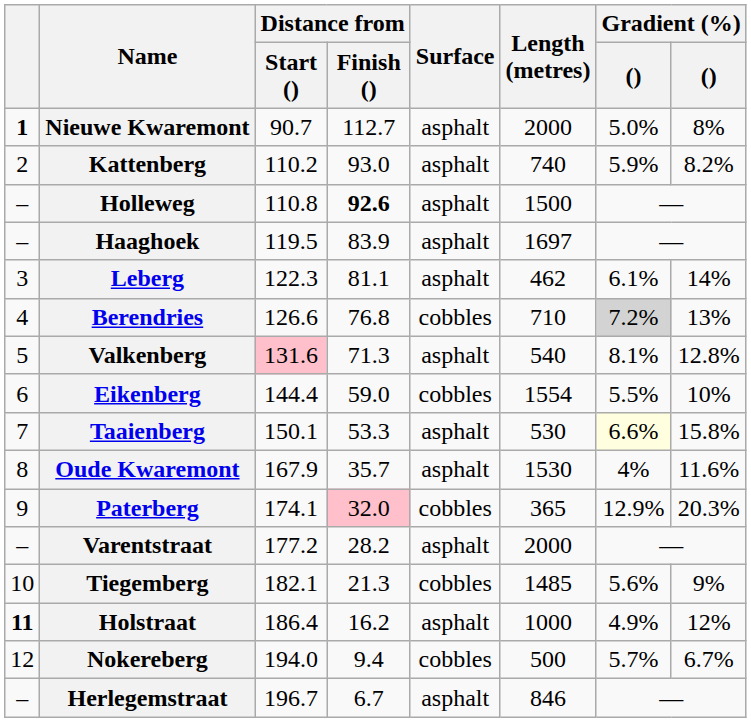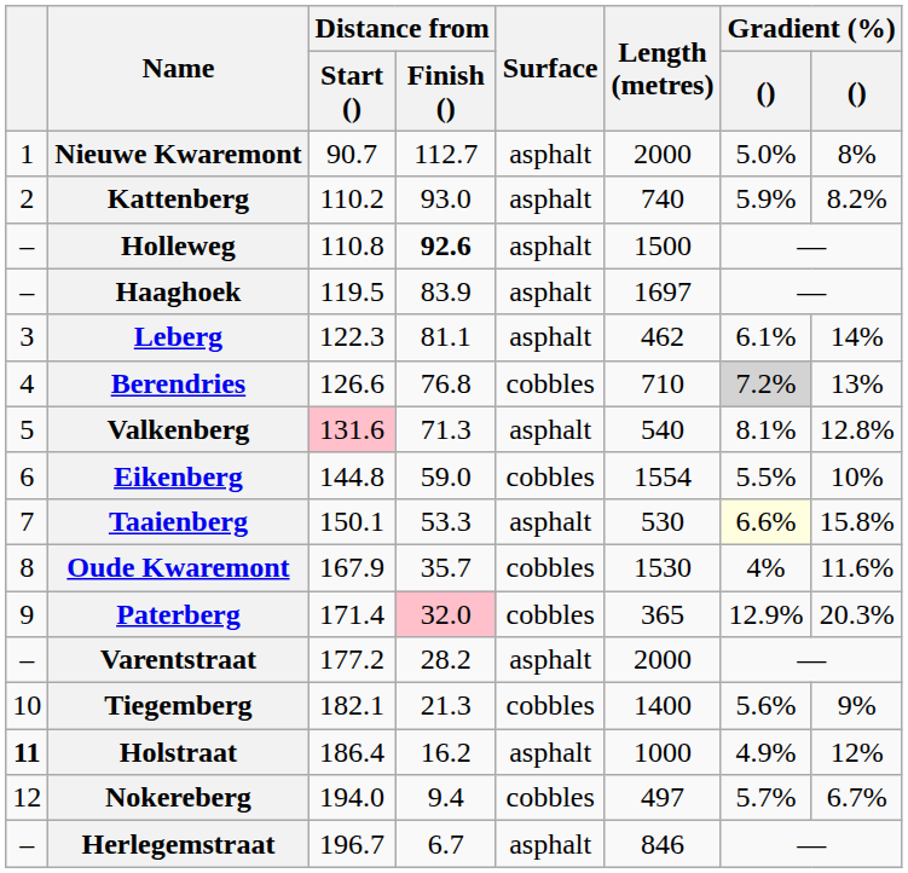 <table class="wikitable plainrowheaders" style="text-align:center;">
 <tr>
 <th scope=col rowspan=2></th>
 <th scope=col rowspan=2>Name</th>
 <th scope=col colspan=2>Distance from</th>
 <th scope=col rowspan=2>Surface</th>
 <th scope=col rowspan=2>Length<br>(metres)</th>
 <th scope=col colspan=2>Gradient (%)</th>
 </tr>
 <tr>
 <th scope=col>Start<br>()</th>
 <th scope=col>Finish<br>()</th>
 <th scope=col>()</th>
 <th scope=col>()</th>
 </tr>
 <tr>
-<td><strong>1</strong></td>
+<td>1</td>
 <th scope=row>Nieuwe Kwaremont</th>
 <td>90.7</td>
 <td>112.7</td>
 <td>asphalt</td>
 <td>2000</td>
 <td>5.0%</td>
 <td>8%</td>
 </tr>
 <tr>
 <td>2</td>
 <th scope=row>Kattenberg</th>
 <td>110.2</td>
 <td>93.0</td>
 <td>asphalt</td>
 <td>740</td>
 <td>5.9%</td>
 <td>8.2%</td>
 </tr>
 <tr>
 <td>–</td>
 <th scope=row>Holleweg</th>
 <td>110.8</td>
 <td><strong>92.6</strong></td>
 <td>asphalt</td>
 <td>1500</td>
 <td colspan=2>—</td>
 </tr>
 <tr>
 <td>–</td>
 <th scope=row>Haaghoek</th>
 <td>119.5</td>
 <td>83.9</td>
 <td>asphalt</td>
 <td>1697</td>
 <td colspan=2>—</td>
 </tr>
 <tr>
 <td>3</td>
 <th scope=row><a href='#'>Leberg</a></th>
 <td>122.3</td>
 <td>81.1</td>
 <td>asphalt</td>
 <td>462</td>
 <td>6.1%</td>
 <td>14%</td>
 </tr>
 <tr>
 <td>4</td>
 <th scope=row><a href='#'>Berendries</a></th>
 <td>126.6</td>
 <td>76.8</td>
 <td>cobbles</td>
 <td>710</td>
 <td style="background: lightgrey;">7.2%</td>
 <td>13%</td>
 </tr>
 <tr>
 <td>5</td>
 <th scope=row>Valkenberg</th>
 <td style="background: pink;">131.6</td>
 <td>71.3</td>
 <td>asphalt</td>
 <td>540</td>
 <td>8.1%</td>
 <td>12.8%</td>
 </tr>
 <tr>
 <td>6</td>
 <th scope=row><a href='#'>Eikenberg</a></th>
-<td>144.4</td>
+<td>144.8</td>
 <td>59.0</td>
 <td>cobbles</td>
 <td>1554</td>
 <td>5.5%</td>
 <td>10%</td>
 </tr>
 <tr>
 <td>7</td>
 <th scope=row><a href='#'>Taaienberg</a></th>
 <td>150.1</td>
 <td>53.3</td>
 <td>asphalt</td>
 <td>530</td>
 <td style="background: lightyellow;">6.6%</td>
 <td>15.8%</td>
 </tr>
 <tr>
 <td>8</td>
 <th scope=row><a href='#'>Oude Kwaremont</a></th>
 <td>167.9</td>
 <td>35.7</td>
-<td>asphalt</td>
+<td>cobbles</td>
 <td>1530</td>
 <td>4%</td>
 <td>11.6%</td>
 </tr>
 <tr>
 <td>9</td>
 <th scope=row><a href='#'>Paterberg</a></th>
-<td>174.1</td>
+<td>171.4</td>
 <td style="background: pink;">32.0</td>
 <td>cobbles</td>
 <td>365</td>
 <td>12.9%</td>
 <td>20.3%</td>
 </tr>
 <tr>
 <td>–</td>
 <th scope=row>Varentstraat</th>
 <td>177.2</td>
 <td>28.2</td>
 <td>asphalt</td>
 <td>2000</td>
 <td colspan=2>—</td>
 </tr>
 <tr>
 <td>10</td>
 <th scope=row>Tiegemberg</th>
 <td>182.1</td>
 <td>21.3</td>
 <td>cobbles</td>
-<td>1485</td>
+<td>1400</td>
 <td>5.6%</td>
 <td>9%</td>
 </tr>
 <tr>
 <td><strong>11</strong></td>
 <th scope=row>Holstraat</th>
 <td>186.4</td>
 <td>16.2</td>
 <td>asphalt</td>
 <td>1000</td>
 <td>4.9%</td>
 <td>12%</td>
 </tr>
 <tr>
 <td>12</td>
 <th scope=row>Nokereberg</th>
 <td>194.0</td>
 <td>9.4</td>
 <td>cobbles</td>
-<td>500</td>
+<td>497</td>
 <td>5.7%</td>
 <td>6.7%</td>
 </tr>
 <tr>
 <td>–</td>
 <th scope=row>Herlegemstraat</th>
 <td>196.7</td>
 <td>6.7</td>
 <td>asphalt</td>
 <td>846</td>
 <td colspan=2>—</td>
 </tr>
 </table>
